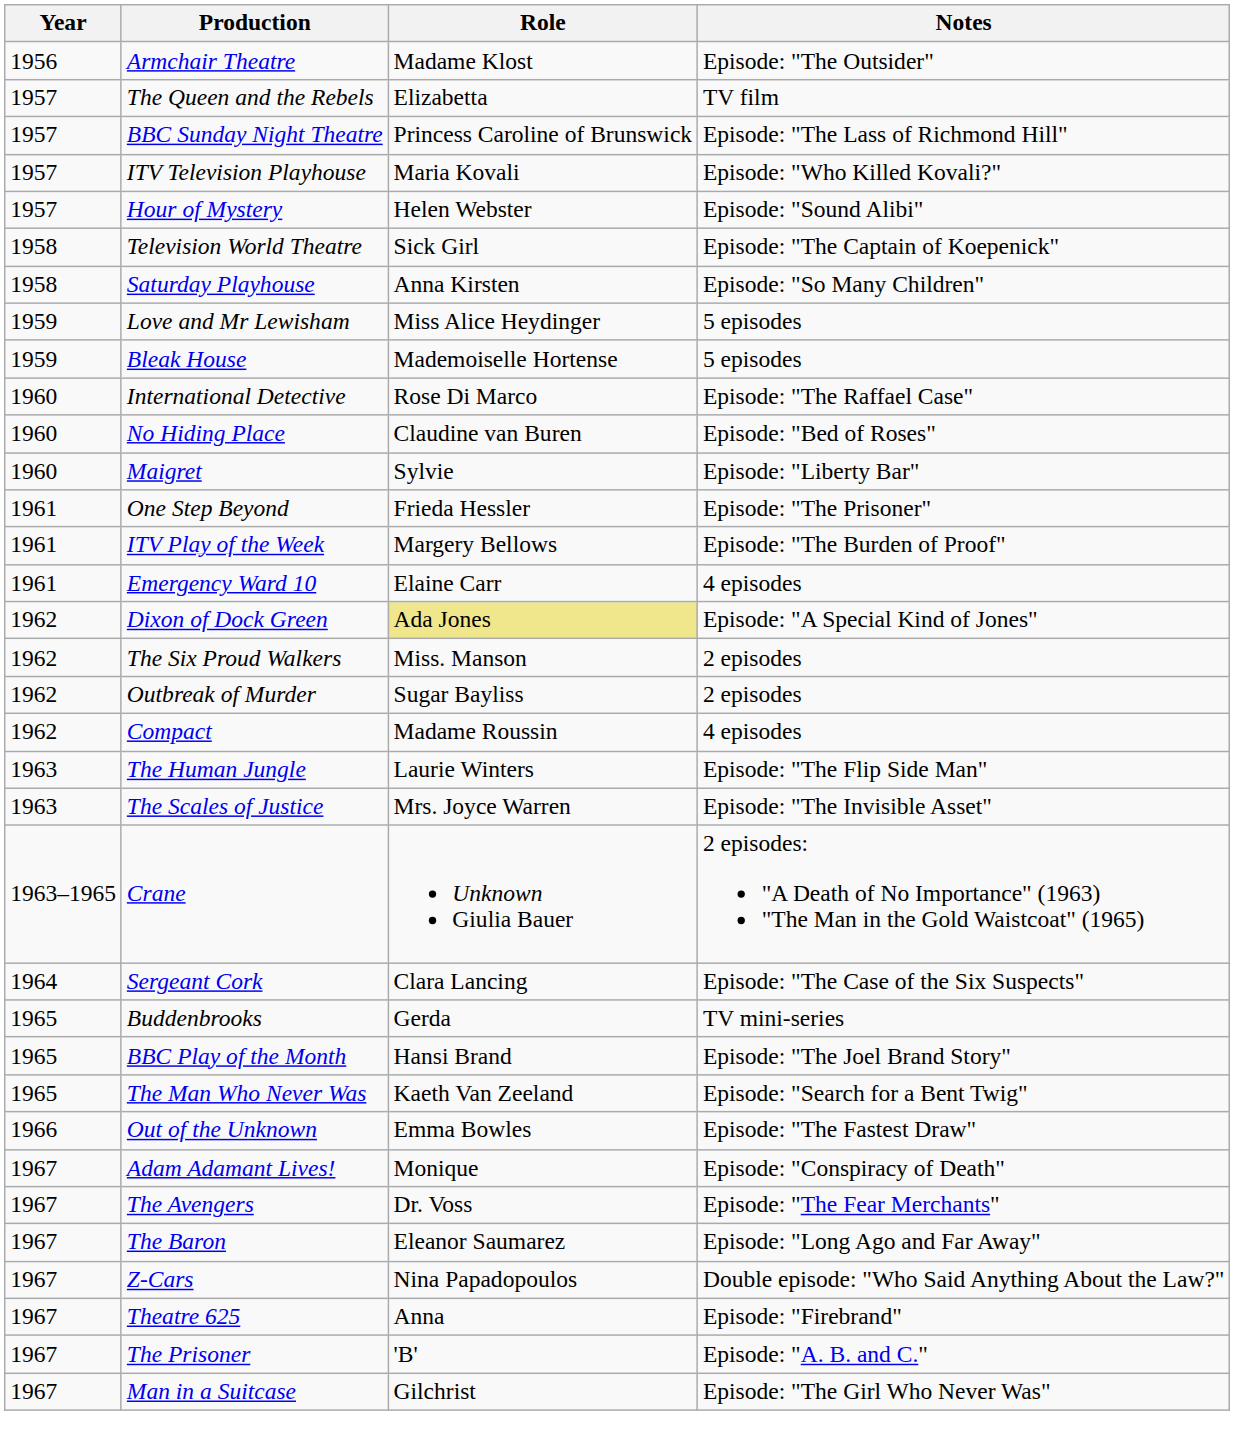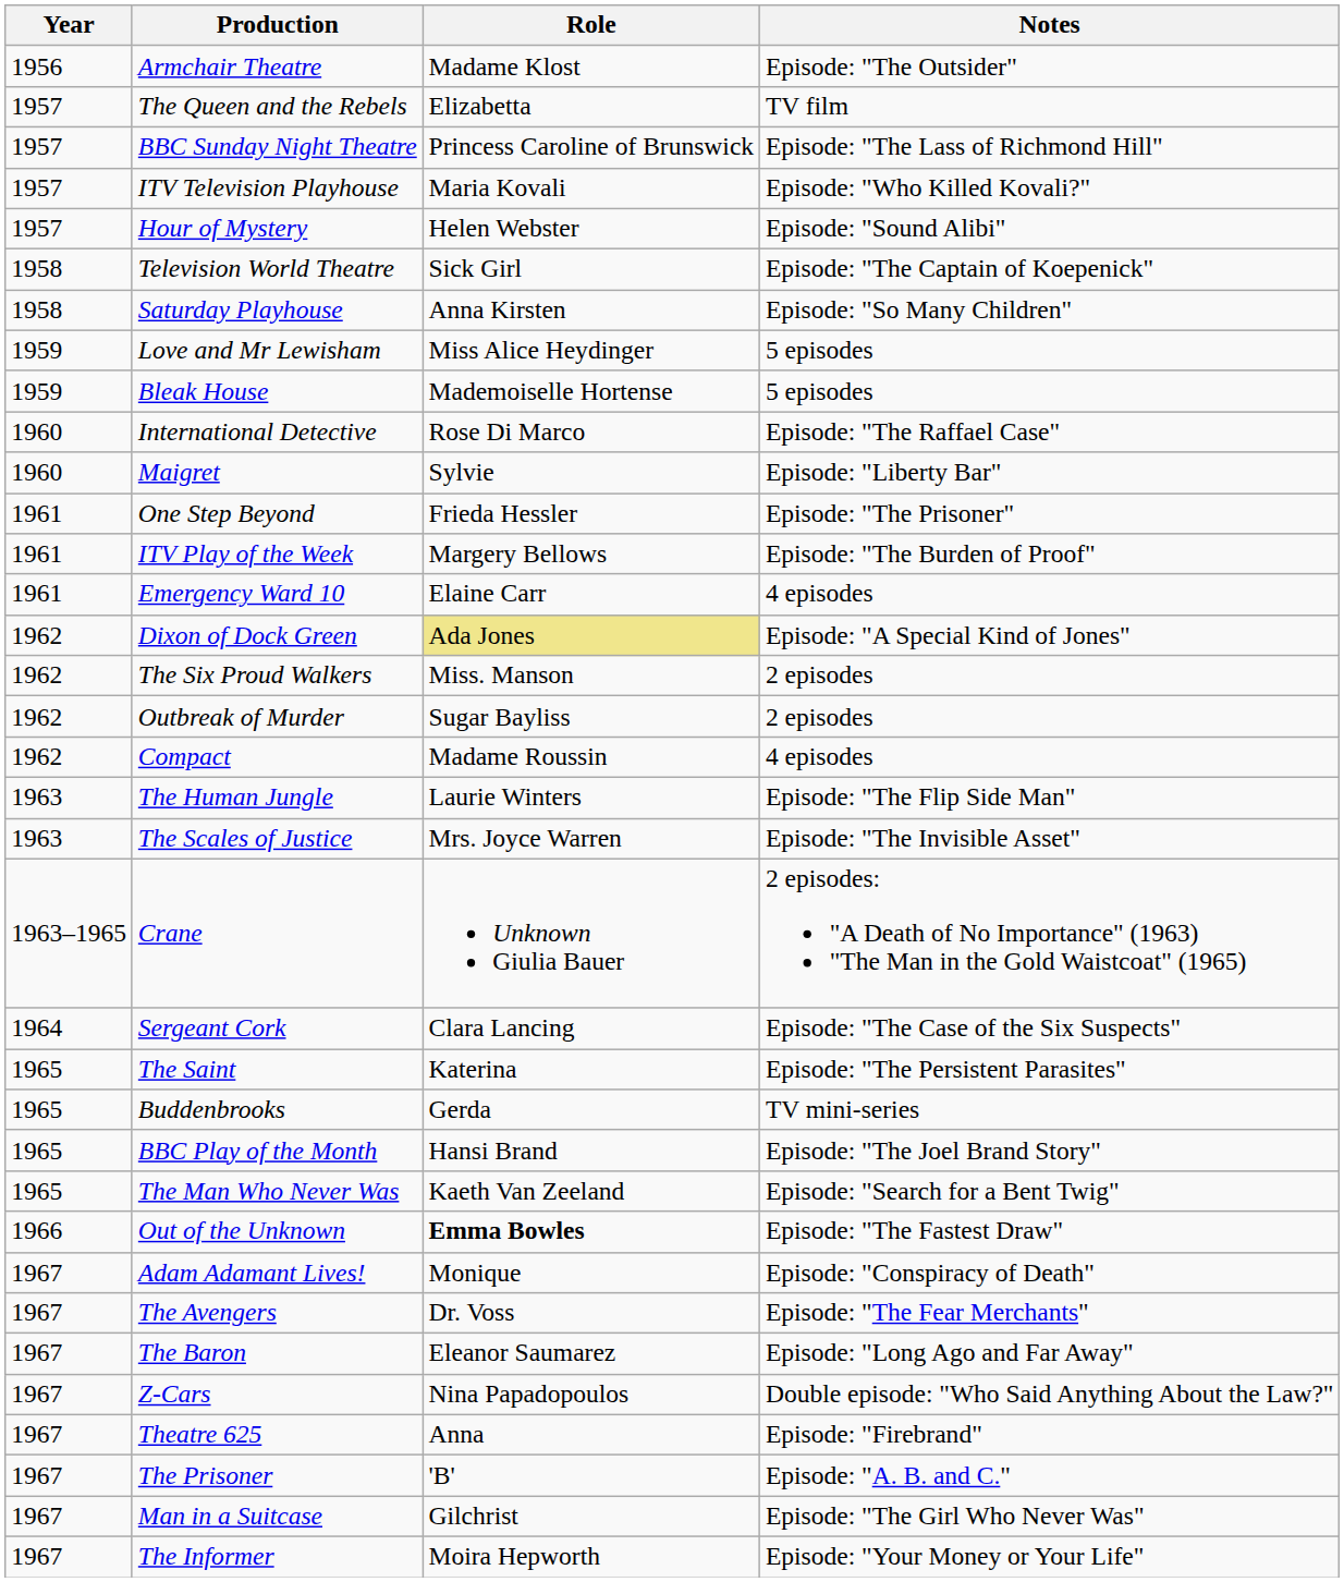 <table class="wikitable">
 <tr>
 <th>Year</th>
 <th>Production</th>
 <th>Role</th>
 <th>Notes</th>
 </tr>
 <tr>
 <td>1956</td>
 <td><em><a href='#'>Armchair Theatre</a></em></td>
 <td>Madame Klost</td>
 <td>Episode: "The Outsider"</td>
 </tr>
 <tr>
 <td>1957</td>
 <td><em>The Queen and the Rebels</em></td>
 <td>Elizabetta</td>
 <td>TV film</td>
 </tr>
 <tr>
 <td>1957</td>
 <td><em><a href='#'>BBC Sunday Night Theatre</a></em></td>
 <td>Princess Caroline of Brunswick</td>
 <td>Episode: "The Lass of Richmond Hill"</td>
 </tr>
 <tr>
 <td>1957</td>
 <td><em>ITV Television Playhouse</em></td>
 <td>Maria Kovali</td>
 <td>Episode: "Who Killed Kovali?"</td>
 </tr>
 <tr>
 <td>1957</td>
 <td><em><a href='#'>Hour of Mystery</a></em></td>
 <td>Helen Webster</td>
 <td>Episode: "Sound Alibi"</td>
 </tr>
 <tr>
 <td>1958</td>
 <td><em>Television World Theatre</em></td>
 <td>Sick Girl</td>
 <td>Episode: "The Captain of Koepenick"</td>
 </tr>
 <tr>
 <td>1958</td>
 <td><em><a href='#'>Saturday Playhouse</a></em></td>
 <td>Anna Kirsten</td>
 <td>Episode: "So Many Children"</td>
 </tr>
 <tr>
 <td>1959</td>
 <td><em>Love and Mr Lewisham</em></td>
 <td>Miss Alice Heydinger</td>
 <td>5 episodes</td>
 </tr>
 <tr>
 <td>1959</td>
 <td><em><a href='#'>Bleak House</a></em></td>
 <td>Mademoiselle Hortense</td>
 <td>5 episodes</td>
 </tr>
 <tr>
 <td>1960</td>
 <td><em>International Detective</em></td>
 <td>Rose Di Marco</td>
 <td>Episode: "The Raffael Case"</td>
-</tr>
-<tr>
-<td>1960</td>
-<td><em><a href='#'>No Hiding Place</a></em></td>
-<td>Claudine van Buren</td>
-<td>Episode: "Bed of Roses"</td>
 </tr>
 <tr>
 <td>1960</td>
 <td><em><a href='#'>Maigret</a></em></td>
 <td>Sylvie</td>
 <td>Episode: "Liberty Bar"</td>
 </tr>
 <tr>
 <td>1961</td>
 <td><em>One Step Beyond</em></td>
 <td>Frieda Hessler</td>
 <td>Episode: "The Prisoner"</td>
 </tr>
 <tr>
 <td>1961</td>
 <td><em><a href='#'>ITV Play of the Week</a></em></td>
 <td>Margery Bellows</td>
 <td>Episode: "The Burden of Proof"</td>
 </tr>
 <tr>
 <td>1961</td>
 <td><em><a href='#'>Emergency Ward 10</a></em></td>
 <td>Elaine Carr</td>
 <td>4 episodes</td>
 </tr>
 <tr>
 <td>1962</td>
 <td><em><a href='#'>Dixon of Dock Green</a></em></td>
 <td style="background: khaki;">Ada Jones</td>
 <td>Episode: "A Special Kind of Jones"</td>
 </tr>
 <tr>
 <td>1962</td>
 <td><em>The Six Proud Walkers</em></td>
 <td>Miss. Manson</td>
 <td>2 episodes</td>
 </tr>
 <tr>
 <td>1962</td>
 <td><em>Outbreak of Murder</em></td>
 <td>Sugar Bayliss</td>
 <td>2 episodes</td>
 </tr>
 <tr>
 <td>1962</td>
 <td><em><a href='#'>Compact</a></em></td>
 <td>Madame Roussin</td>
 <td>4 episodes</td>
 </tr>
 <tr>
 <td>1963</td>
 <td><em><a href='#'>The Human Jungle</a></em></td>
 <td>Laurie Winters</td>
 <td>Episode: "The Flip Side Man"</td>
 </tr>
 <tr>
 <td>1963</td>
 <td><em><a href='#'>The Scales of Justice</a></em></td>
 <td>Mrs. Joyce Warren</td>
 <td>Episode: "The Invisible Asset"</td>
 </tr>
 <tr>
 <td>1963–1965</td>
 <td><em><a href='#'>Crane</a></em></td>
 <td><br><ul><li><em>Unknown</em></li><li>Giulia Bauer</li></ul></td>
 <td>2 episodes:<br><ul><li>"A Death of No Importance" (1963)</li><li>"The Man in the Gold Waistcoat" (1965)</li></ul></td>
 </tr>
 <tr>
 <td>1964</td>
 <td><em><a href='#'>Sergeant Cork</a></em></td>
 <td>Clara Lancing</td>
 <td>Episode: "The Case of the Six Suspects"</td>
 </tr>
 <tr>
 <td>1965</td>
+<td><em><a href='#'>The Saint</a></em></td>
+<td>Katerina</td>
+<td>Episode: "The Persistent Parasites"</td>
+</tr>
+<tr>
+<td>1965</td>
 <td><em>Buddenbrooks</em></td>
 <td>Gerda</td>
 <td>TV mini-series</td>
 </tr>
 <tr>
 <td>1965</td>
 <td><em><a href='#'>BBC Play of the Month</a></em></td>
 <td>Hansi Brand</td>
 <td>Episode: "The Joel Brand Story"</td>
 </tr>
 <tr>
 <td>1965</td>
 <td><em><a href='#'>The Man Who Never Was</a></em></td>
 <td>Kaeth Van Zeeland</td>
 <td>Episode: "Search for a Bent Twig"</td>
 </tr>
 <tr>
 <td>1966</td>
 <td><em><a href='#'>Out of the Unknown</a></em></td>
-<td>Emma Bowles</td>
+<td><strong>Emma Bowles</strong></td>
 <td>Episode: "The Fastest Draw"</td>
 </tr>
 <tr>
 <td>1967</td>
 <td><em><a href='#'>Adam Adamant Lives!</a></em></td>
 <td>Monique</td>
 <td>Episode: "Conspiracy of Death"</td>
 </tr>
 <tr>
 <td>1967</td>
 <td><em><a href='#'>The Avengers</a></em></td>
 <td>Dr. Voss</td>
 <td>Episode: "<a href='#'>The Fear Merchants</a>"</td>
 </tr>
 <tr>
 <td>1967</td>
 <td><em><a href='#'>The Baron</a></em></td>
 <td>Eleanor Saumarez</td>
 <td>Episode: "Long Ago and Far Away"</td>
 </tr>
 <tr>
 <td>1967</td>
 <td><em><a href='#'>Z-Cars</a></em></td>
 <td>Nina Papadopoulos</td>
 <td>Double episode: "Who Said Anything About the Law?"</td>
 </tr>
 <tr>
 <td>1967</td>
 <td><em><a href='#'>Theatre 625</a></em></td>
 <td>Anna</td>
 <td>Episode: "Firebrand"</td>
 </tr>
 <tr>
 <td>1967</td>
 <td><em><a href='#'>The Prisoner</a></em></td>
 <td>'B'</td>
 <td>Episode: "<a href='#'>A. B. and C.</a>"</td>
 </tr>
 <tr>
 <td>1967</td>
 <td><em><a href='#'>Man in a Suitcase</a></em></td>
 <td>Gilchrist</td>
 <td>Episode: "The Girl Who Never Was"</td>
 </tr>
+<tr>
+<td>1967</td>
+<td><em><a href='#'>The Informer</a></em></td>
+<td>Moira Hepworth</td>
+<td>Episode: "Your Money or Your Life"</td>
+</tr>
 </table>
